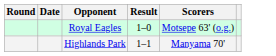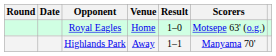 <table class="wikitable sortable" style="text-align:center;">
 <tr>
 <th>Round</th>
 <th>Date</th>
 <th>Opponent</th>
+<th>Venue</th>
 <th>Result</th>
 <th class=unsortable>Scorers</th>
 <th></th>
 </tr>
 <tr style="background-color: #d0ffe3;">
 <td></td>
 <td></td>
 <td><a href='#'>Royal Eagles</a></td>
+<td><a href='#'>Home</a></td>
 <td>1–0</td>
 <td><a href='#'>Motsepe</a> 63' (<a href='#'>o.g.</a>)</td>
 <td></td>
 </tr>
 <tr style="background-color: #f3f3f3;">
 <td></td>
 <td></td>
 <td><a href='#'>Highlands Park</a></td>
+<td><a href='#'>Away</a></td>
 <td>1–1 </td>
 <td><a href='#'>Manyama</a> 70'</td>
 <td></td>
 </tr>
 </table>
